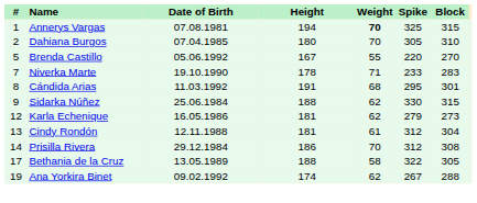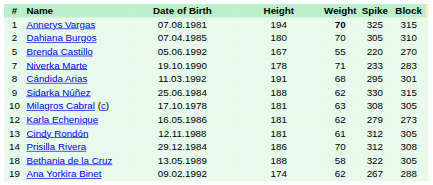 <table border=0 cellpadding=2 cellspacing=0  |- bgcolor=#FFECCE style="text-align:center; font-size:90%;" width=100%>
 <tr bgcolor=#BBF0C9>
 <th width=5%>#</th>
 <th width=25% align=left>Name</th>
 <th width=25%>Date of Birth</th>
 <th width=21%>Height</th>
 <th width=8%>Weight</th>
 <th width=8%>Spike</th>
 <th width=8%>Block</th>
 </tr>
 <tr bgcolor=#E7FAEC>
 <td>1</td>
 <td align=left><a href='#'>Annerys Vargas</a></td>
 <td>07.08.1981</td>
 <td>194</td>
 <td><strong>70</strong></td>
 <td>325</td>
 <td>315</td>
 <td></td>
 </tr>
 <tr bgcolor=#E7FAEC>
 <td>2</td>
 <td align=left><a href='#'>Dahiana Burgos</a></td>
 <td>07.04.1985</td>
 <td>180</td>
 <td>70</td>
 <td>305</td>
 <td>310</td>
 <td></td>
 </tr>
 <tr bgcolor=#E7FAEC>
 <td>5</td>
 <td align=left><a href='#'>Brenda Castillo</a></td>
 <td>05.06.1992</td>
 <td>167</td>
 <td>55</td>
 <td>220</td>
 <td>270</td>
 <td></td>
 </tr>
 <tr bgcolor=#E7FAEC>
 <td>7</td>
 <td align=left><a href='#'>Niverka Marte</a></td>
 <td>19.10.1990</td>
 <td>178</td>
 <td>71</td>
 <td>233</td>
 <td>283</td>
 <td></td>
 </tr>
 <tr bgcolor=#E7FAEC>
 <td>8</td>
 <td align=left><a href='#'>Cándida Arias</a></td>
 <td>11.03.1992</td>
 <td>191</td>
 <td>68</td>
 <td>295</td>
 <td>301</td>
 <td></td>
 </tr>
 <tr bgcolor=#E7FAEC>
 <td>9</td>
 <td align=left><a href='#'>Sidarka Núñez</a></td>
 <td>25.06.1984</td>
 <td>188</td>
 <td>62</td>
 <td>330</td>
 <td>315</td>
 <td></td>
 </tr>
 <tr bgcolor=#E7FAEC>
+<td>10</td>
+<td align=left><a href='#'>Milagros Cabral</a> (<a href='#'>c</a>)</td>
+<td>17.10.1978</td>
+<td>181</td>
+<td>63</td>
+<td>308</td>
+<td>305</td>
+<td></td>
+</tr>
+<tr bgcolor=#E7FAEC>
 <td>12</td>
 <td align=left><a href='#'>Karla Echenique</a></td>
 <td>16.05.1986</td>
 <td>181</td>
 <td>62</td>
 <td>279</td>
 <td>273</td>
 <td></td>
 </tr>
 <tr bgcolor=#E7FAEC>
 <td>13</td>
 <td align=left><a href='#'>Cindy Rondón</a></td>
 <td>12.11.1988</td>
 <td>181</td>
 <td>61</td>
 <td>312</td>
-<td>304</td>
+<td>305</td>
 <td></td>
 </tr>
 <tr bgcolor=#E7FAEC>
 <td>14</td>
 <td align=left><a href='#'>Prisilla Rivera</a></td>
 <td>29.12.1984</td>
 <td>186</td>
 <td>70</td>
 <td>312</td>
 <td>308</td>
 <td></td>
 </tr>
 <tr bgcolor=#E7FAEC>
-<td>17</td>
+<td>18</td>
 <td align=left><a href='#'>Bethania de la Cruz</a></td>
 <td>13.05.1989</td>
 <td>188</td>
 <td>58</td>
 <td>322</td>
 <td>305</td>
 <td></td>
 </tr>
 <tr bgcolor=#E7FAEC>
 <td>19</td>
 <td align=left><a href='#'>Ana Yorkira Binet</a></td>
 <td>09.02.1992</td>
 <td>174</td>
 <td>62</td>
 <td>267</td>
 <td>288</td>
 <td></td>
 </tr>
 </table>
